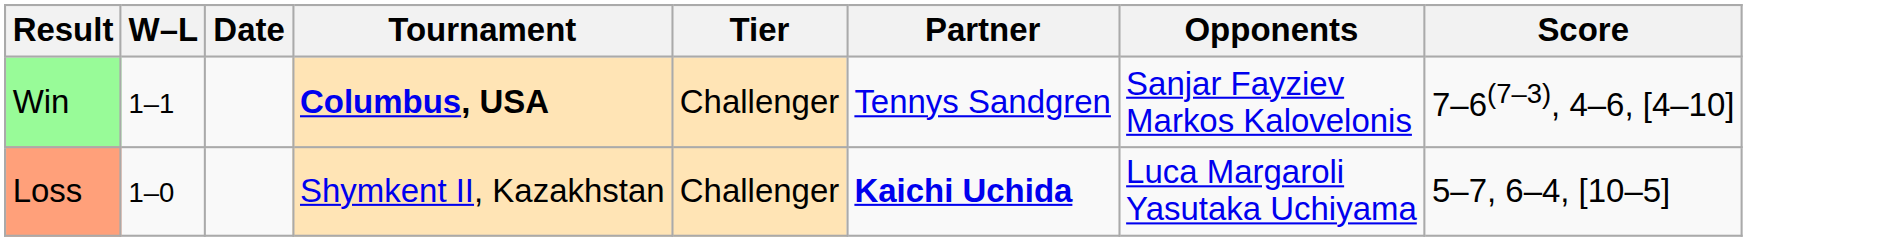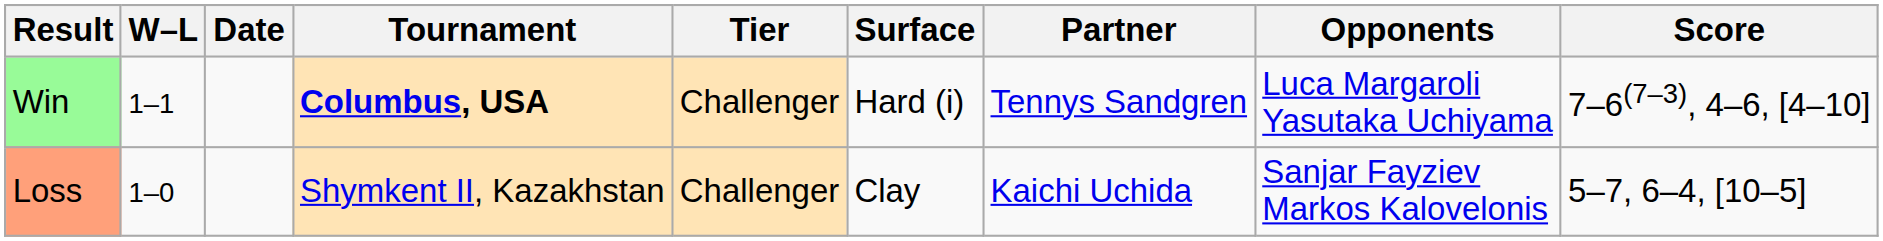 <table class="sortable wikitable">
 <tr>
 <th>Result</th>
 <th class="unsortable">W–L</th>
 <th>Date</th>
 <th>Tournament</th>
 <th>Tier</th>
+<th>Surface</th>
 <th>Partner</th>
 <th>Opponents</th>
 <th class="unsortable">Score</th>
 </tr>
 <tr>
 <td bgcolor=98FB98>Win</td>
 <td><small>1–1</small></td>
 <td><a href='#'></a></td>
 <td style="background:moccasin;"><strong><a href='#'>Columbus</a>, USA</strong></td>
 <td style="background:moccasin;">Challenger</td>
+<td>Hard (i)</td>
 <td> <a href='#'>Tennys Sandgren</a></td>
-<td> <a href='#'>Sanjar Fayziev</a><br> <a href='#'>Markos Kalovelonis</a></td>
+<td> <a href='#'>Luca Margaroli</a><br> <a href='#'>Yasutaka Uchiyama</a></td>
 <td>7–6<sup>(7–3)</sup>, 4–6, [4–10]</td>
 </tr>
 <tr>
 <td bgcolor=FFA07A>Loss</td>
 <td><small>1–0</small></td>
 <td><a href='#'></a></td>
 <td style="background:moccasin;"><a href='#'>Shymkent II</a>, Kazakhstan</td>
 <td style="background:moccasin;">Challenger</td>
-<td><strong> <a href='#'>Kaichi Uchida</a></strong></td>
-<td> <a href='#'>Luca Margaroli</a><br> <a href='#'>Yasutaka Uchiyama</a></td>
+<td>Clay</td>
+<td> <a href='#'>Kaichi Uchida</a></td>
+<td> <a href='#'>Sanjar Fayziev</a><br> <a href='#'>Markos Kalovelonis</a></td>
 <td>5–7, 6–4, [10–5]</td>
 </tr>
 </table>
